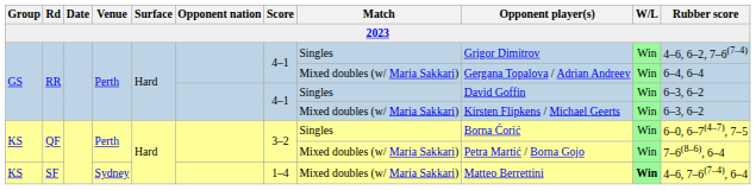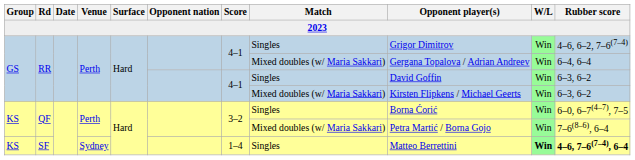 <table class="sortable wikitable" style=font-size:96%>
 <tr>
 <th class="unsortable">Group</th>
 <th>Rd</th>
 <th>Date</th>
 <th>Venue</th>
 <th>Surface</th>
 <th>Opponent nation</th>
 <th>Score</th>
 <th>Match</th>
 <th>Opponent player(s)</th>
 <th>W/L</th>
 <th class="unsortable">Rubber score</th>
 </tr>
 <tr bgcolor="efefef" class="sortbottom">
 <td colspan=11 align="center"><strong><a href='#'>2023</a></strong></td>
 </tr>
 <tr bgcolor=#BCD4E6>
 <td rowspan=4><a href='#'>GS</a></td>
 <td rowspan=4><a href='#'>RR</a></td>
 <td rowspan=4></td>
 <td rowspan=4><a href='#'>Perth</a></td>
 <td rowspan=4>Hard</td>
 <td rowspan=2></td>
 <td rowspan=2 align="center">4–1</td>
 <td>Singles</td>
 <td><a href='#'>Grigor Dimitrov</a></td>
 <td bgcolor=98FB98 align=center>Win</td>
 <td>4–6, 6–2, 7–6<sup>(7–4)</sup></td>
 </tr>
 <tr bgcolor=#BCD4E6>
 <td>Mixed doubles (w/ <a href='#'>Maria Sakkari</a>)</td>
 <td><a href='#'>Gergana Topalova</a> / <a href='#'>Adrian Andreev</a></td>
 <td bgcolor=98FB98 align=center>Win</td>
 <td>6–4, 6–4</td>
 </tr>
 <tr bgcolor=#BCD4E6>
 <td rowspan=2></td>
 <td rowspan=2 align="center">4–1</td>
 <td>Singles</td>
 <td><a href='#'>David Goffin</a></td>
 <td bgcolor=98FB98 align=center>Win</td>
 <td>6–3, 6–2</td>
 </tr>
 <tr bgcolor=#BCD4E6>
 <td>Mixed doubles (w/ <a href='#'>Maria Sakkari</a>)</td>
 <td><a href='#'>Kirsten Flipkens</a> / <a href='#'>Michael Geerts</a></td>
 <td bgcolor=98FB98 align=center>Win</td>
 <td>6–3, 6–2</td>
 </tr>
 <tr bgcolor=#FFFF99>
 <td rowspan=2><a href='#'>KS</a></td>
 <td rowspan=2><a href='#'>QF</a></td>
 <td rowspan=4></td>
 <td rowspan=2><a href='#'>Perth</a></td>
 <td rowspan=4>Hard</td>
 <td rowspan=2></td>
 <td rowspan=2 align="center">3–2</td>
 <td>Singles</td>
 <td><a href='#'>Borna Ćorić</a></td>
 <td bgcolor=98FB98 align=center>Win</td>
 <td>6–0, 6–7<sup>(4–7)</sup>, 7–5</td>
 </tr>
 <tr bgcolor=#FFFF99>
 <td>Mixed doubles (w/ <a href='#'>Maria Sakkari</a>)</td>
 <td><a href='#'>Petra Martić</a> / <a href='#'>Borna Gojo</a></td>
 <td bgcolor=98FB98 align=center>Win</td>
 <td>7–6<sup>(8–6)</sup>, 6–4</td>
 </tr>
 <tr bgcolor=#FFFF99>
 <td rowspan=1><a href='#'>KS</a></td>
 <td rowspan=1><a href='#'>SF</a></td>
 <td rowspan=1><a href='#'>Sydney</a></td>
 <td rowspan=1></td>
 <td rowspan=1 align="center"> 1–4</td>
-<td>Mixed doubles (w/ <a href='#'>Maria Sakkari</a>)</td>
+<td>Singles</td>
 <td><a href='#'>Matteo Berrettini</a></td>
 <td bgcolor=98FB98 align=center><strong>Win</strong></td>
-<td>4–6, 7–6<sup>(7–4)</sup>, 6–4</td>
+<td><strong>4–6, 7–6<sup>(7–4)</sup>, 6–4</strong></td>
 </tr>
 </table>
